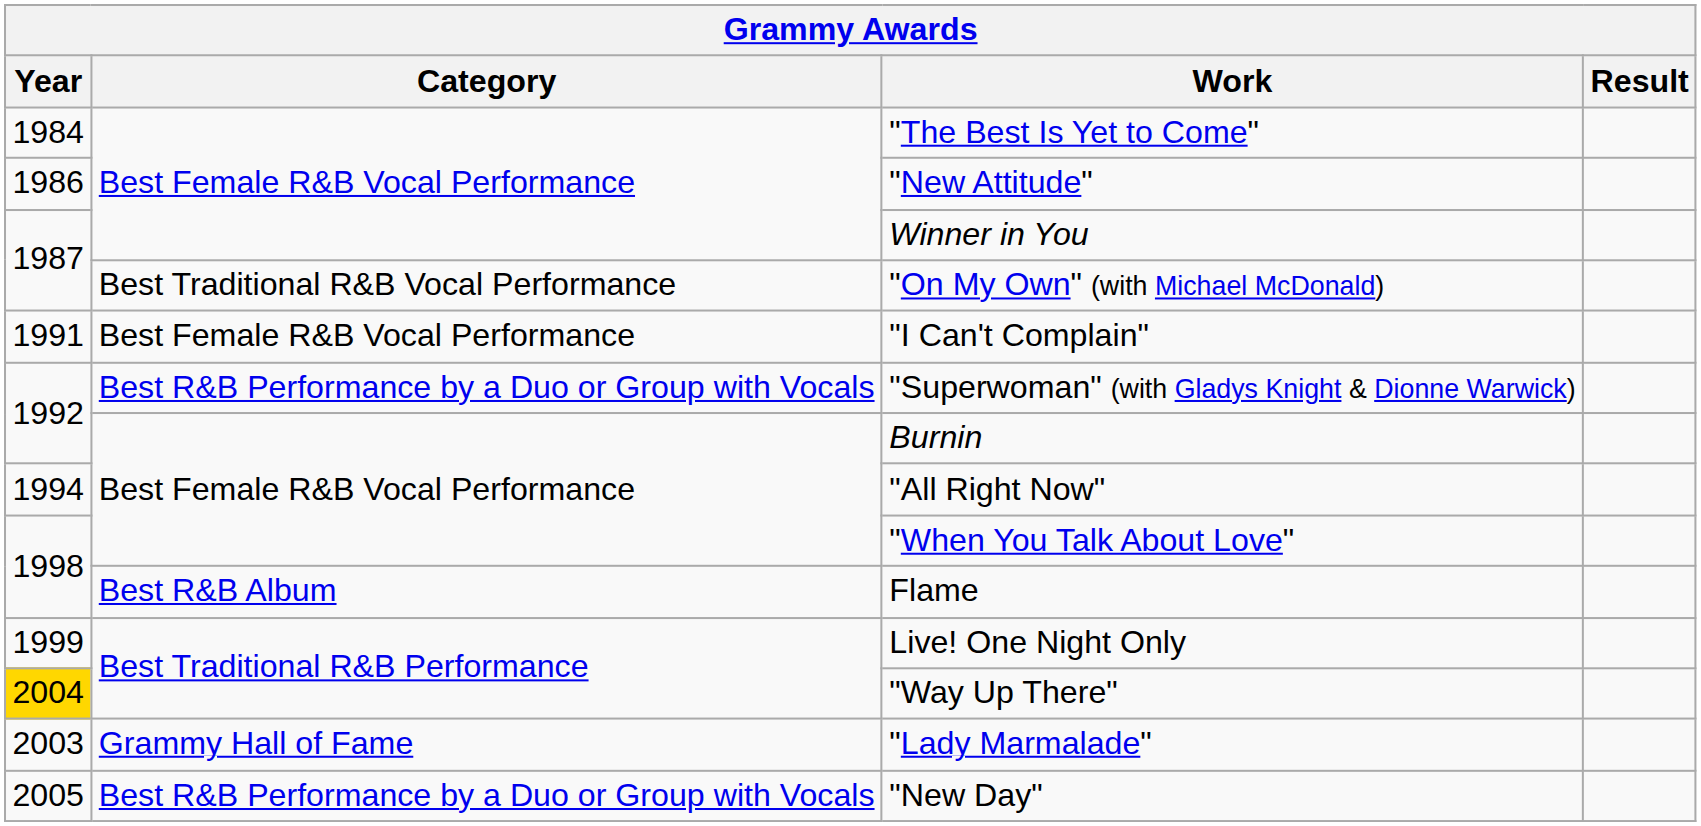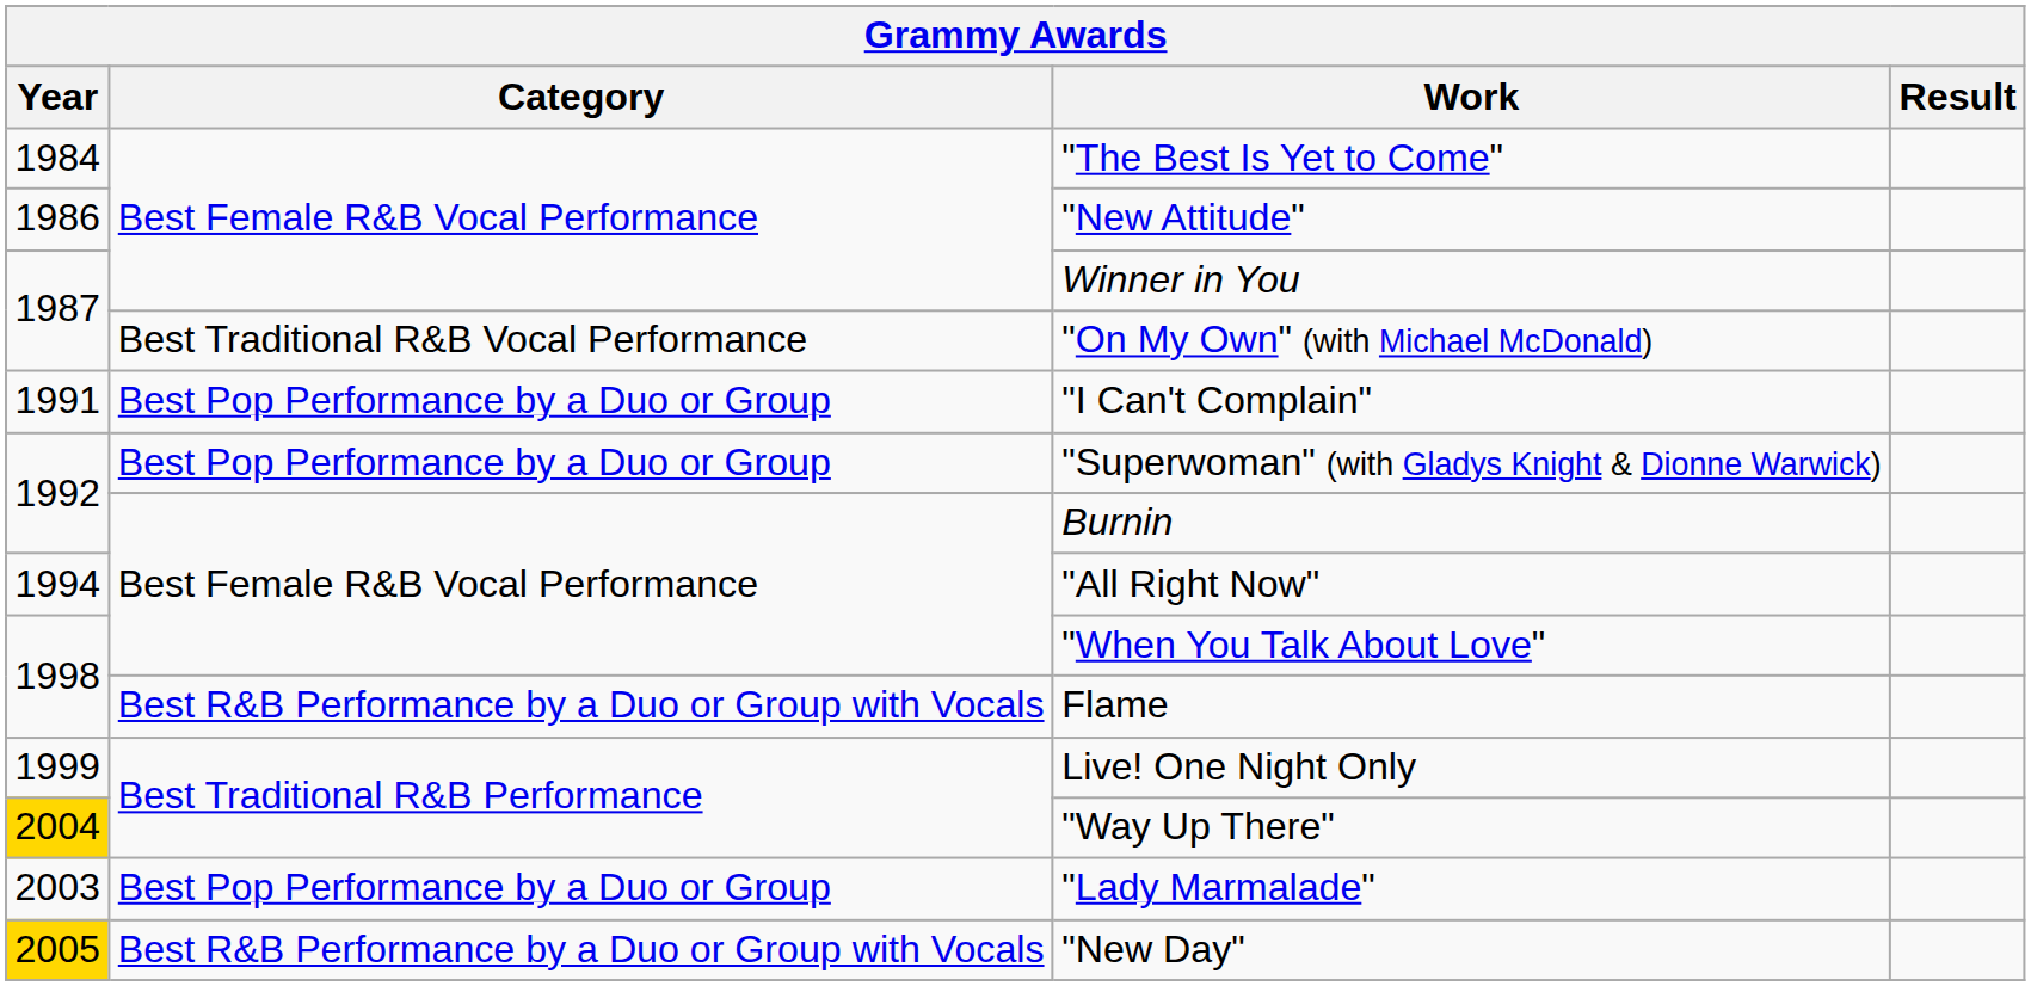 <table class="wikitable sortable">
 <tr>
 <th colspan=4><a href='#'>Grammy Awards</a></th>
 </tr>
 <tr>
 <th>Year</th>
 <th>Category</th>
 <th>Work</th>
 <th>Result</th>
 </tr>
 <tr>
 <td>1984</td>
 <td rowspan="3"><a href='#'>Best Female R&B Vocal Performance</a></td>
 <td>"<a href='#'>The Best Is Yet to Come</a>"</td>
 <td></td>
 </tr>
 <tr>
 <td>1986</td>
 <td>"<a href='#'>New Attitude</a>"</td>
 <td></td>
 </tr>
 <tr>
 <td rowspan="2">1987</td>
 <td><em>Winner in You</em></td>
 <td></td>
 </tr>
 <tr>
 <td>Best Traditional R&B Vocal Performance</td>
 <td>"<a href='#'>On My Own</a>" <small>(with <a href='#'>Michael McDonald</a>)</small></td>
 <td></td>
 </tr>
 <tr>
 <td>1991</td>
-<td>Best Female R&B Vocal Performance</td>
+<td><a href='#'>Best Pop Performance by a Duo or Group</a></td>
 <td>"I Can't Complain"</td>
 <td></td>
 </tr>
 <tr>
 <td rowspan="2">1992</td>
-<td><a href='#'>Best R&B Performance by a Duo or Group with Vocals</a></td>
+<td><a href='#'>Best Pop Performance by a Duo or Group</a></td>
 <td>"Superwoman" <small>(with <a href='#'>Gladys Knight</a> & <a href='#'>Dionne Warwick</a>)</small></td>
 <td></td>
 </tr>
 <tr>
 <td rowspan="3">Best Female R&B Vocal Performance</td>
 <td><em>Burnin<strong></td>
 <td></td>
 </tr>
 <tr>
 <td>1994</td>
 <td>"All Right Now"</td>
 <td></td>
 </tr>
 <tr>
 <td rowspan="2">1998</td>
 <td>"<a href='#'>When You Talk About Love</a>"</td>
 <td></td>
 </tr>
 <tr>
-<td><a href='#'>Best R&B Album</a></td>
+<td><a href='#'>Best R&B Performance by a Duo or Group with Vocals</a></td>
 <td></em>Flame<em></td>
 <td></td>
 </tr>
 <tr>
 <td>1999</td>
 <td rowspan="2"><a href='#'>Best Traditional R&B Performance</a></td>
 <td></em>Live! One Night Only<em></td>
 <td></td>
 </tr>
 <tr>
 <td style="background: gold;">2004</td>
 <td>"Way Up There"</td>
 <td></td>
 </tr>
 <tr>
 <td>2003</td>
-<td><a href='#'>Grammy Hall of Fame</a></td>
+<td><a href='#'>Best Pop Performance by a Duo or Group</a></td>
 <td>"<a href='#'>Lady Marmalade</a>"</td>
 <td></td>
 </tr>
 <tr>
-<td>2005</td>
+<td style="background: gold;">2005</td>
 <td><a href='#'>Best R&B Performance by a Duo or Group with Vocals</a></td>
 <td>"New Day"</td>
 <td></td>
 </tr>
 </table>
